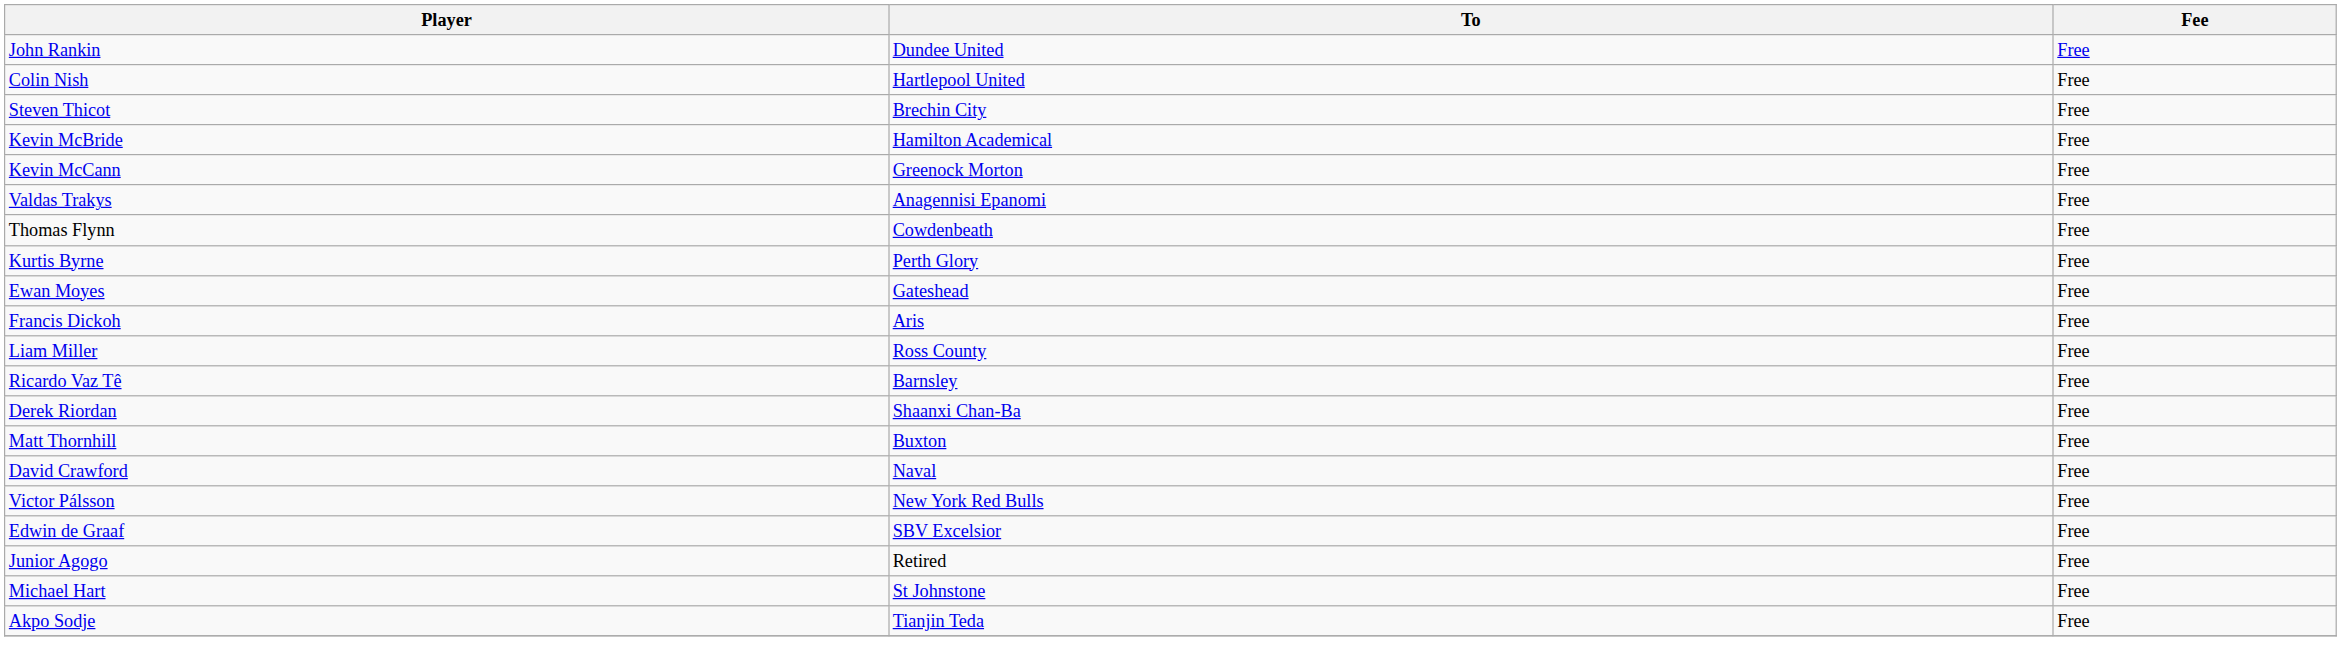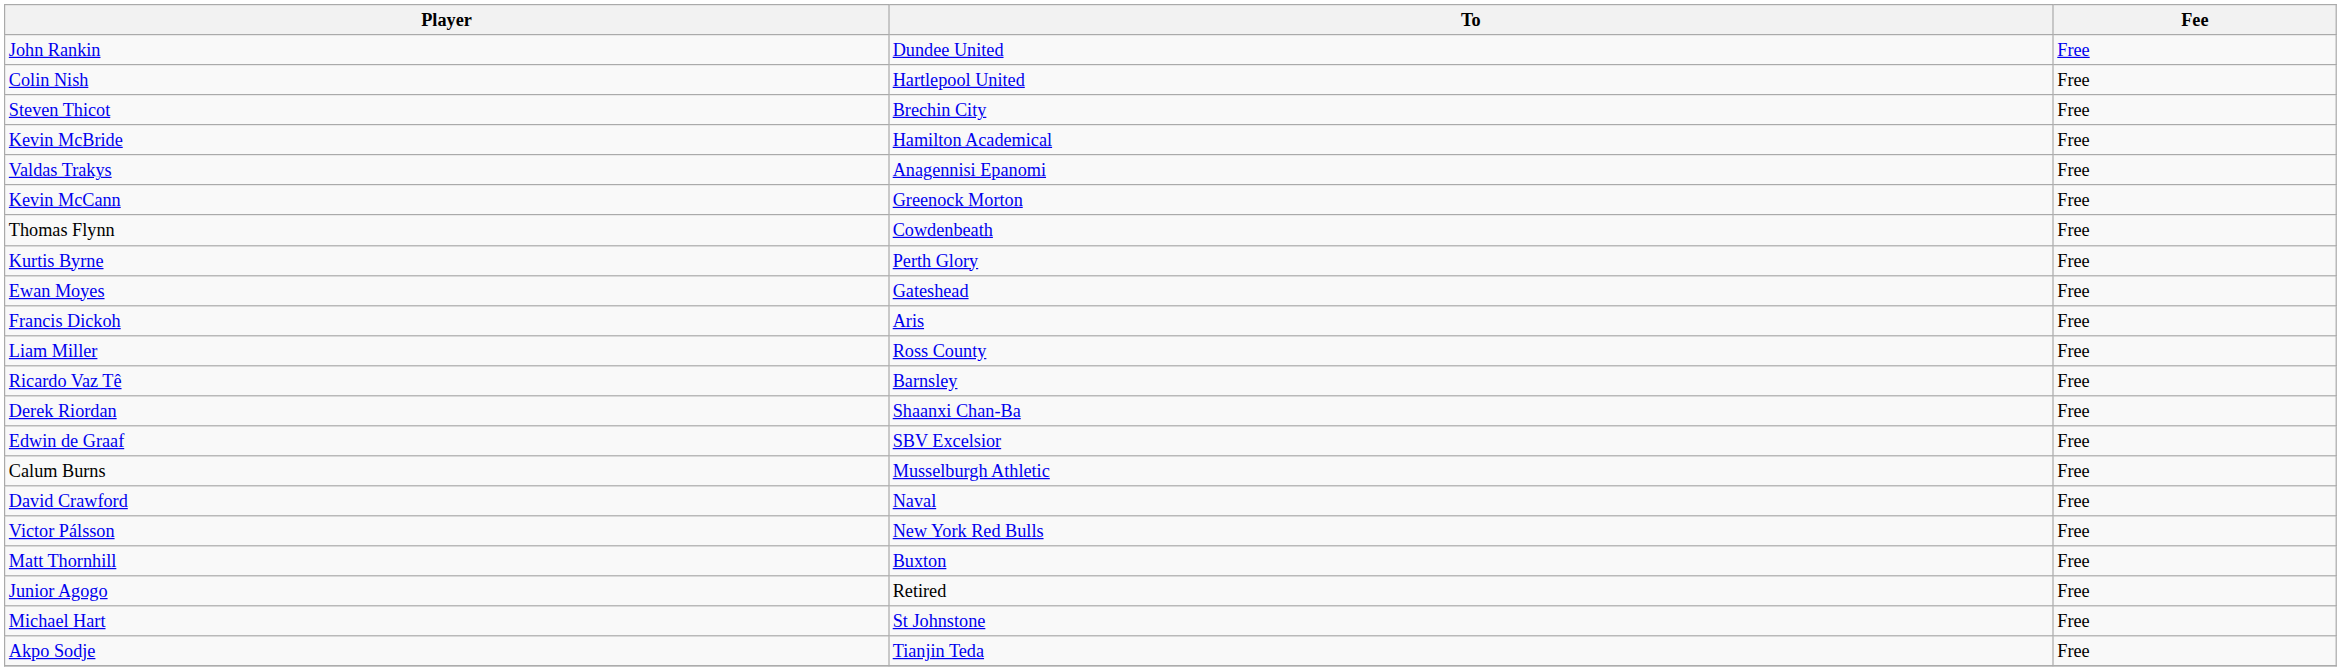 <table class="wikitable" style="text-align:center; font-size:95%;width:98%; text-align:left">
 <tr>
 <th><strong>Player</strong></th>
 <th><strong>To</strong></th>
 <th><strong>Fee</strong></th>
 </tr>
 <tr>
 <td> <a href='#'>John Rankin</a></td>
 <td> <a href='#'>Dundee United</a></td>
 <td><a href='#'>Free</a></td>
 </tr>
 <tr>
 <td> <a href='#'>Colin Nish</a></td>
 <td> <a href='#'>Hartlepool United</a></td>
 <td>Free</td>
 </tr>
 <tr>
 <td> <a href='#'>Steven Thicot</a></td>
 <td> <a href='#'>Brechin City</a></td>
 <td>Free</td>
 </tr>
 <tr>
 <td> <a href='#'>Kevin McBride</a></td>
 <td> <a href='#'>Hamilton Academical</a></td>
 <td>Free</td>
 </tr>
 <tr>
-<td> <a href='#'>Kevin McCann</a></td>
-<td> <a href='#'>Greenock Morton</a></td>
+<td> <a href='#'>Valdas Trakys</a></td>
+<td> <a href='#'>Anagennisi Epanomi</a></td>
 <td>Free</td>
 </tr>
 <tr>
-<td> <a href='#'>Valdas Trakys</a></td>
-<td> <a href='#'>Anagennisi Epanomi</a></td>
+<td> <a href='#'>Kevin McCann</a></td>
+<td> <a href='#'>Greenock Morton</a></td>
 <td>Free</td>
 </tr>
 <tr>
 <td> Thomas Flynn</td>
 <td> <a href='#'>Cowdenbeath</a></td>
 <td>Free</td>
 </tr>
 <tr>
 <td> <a href='#'>Kurtis Byrne</a></td>
 <td> <a href='#'>Perth Glory</a></td>
 <td>Free</td>
 </tr>
 <tr>
 <td> <a href='#'>Ewan Moyes</a></td>
 <td> <a href='#'>Gateshead</a></td>
 <td>Free</td>
 </tr>
 <tr>
 <td> <a href='#'>Francis Dickoh</a></td>
 <td> <a href='#'>Aris</a></td>
 <td>Free</td>
 </tr>
 <tr>
 <td> <a href='#'>Liam Miller</a></td>
 <td> <a href='#'>Ross County</a></td>
 <td>Free</td>
 </tr>
 <tr>
 <td> <a href='#'>Ricardo Vaz Tê</a></td>
 <td> <a href='#'>Barnsley</a></td>
 <td>Free</td>
 </tr>
 <tr>
 <td> <a href='#'>Derek Riordan</a></td>
 <td> <a href='#'>Shaanxi Chan-Ba</a></td>
 <td>Free</td>
 </tr>
 <tr>
-<td> <a href='#'>Matt Thornhill</a></td>
-<td> <a href='#'>Buxton</a></td>
+<td> <a href='#'>Edwin de Graaf</a></td>
+<td> <a href='#'>SBV Excelsior</a></td>
+<td>Free</td>
+</tr>
+<tr>
+<td> Calum Burns</td>
+<td> <a href='#'>Musselburgh Athletic</a></td>
 <td>Free</td>
 </tr>
 <tr>
 <td> <a href='#'>David Crawford</a></td>
 <td> <a href='#'>Naval</a></td>
 <td>Free</td>
 </tr>
 <tr>
 <td> <a href='#'>Victor Pálsson</a></td>
 <td> <a href='#'>New York Red Bulls</a></td>
 <td>Free</td>
 </tr>
 <tr>
-<td> <a href='#'>Edwin de Graaf</a></td>
-<td> <a href='#'>SBV Excelsior</a></td>
+<td> <a href='#'>Matt Thornhill</a></td>
+<td> <a href='#'>Buxton</a></td>
 <td>Free</td>
 </tr>
 <tr>
 <td> <a href='#'>Junior Agogo</a></td>
 <td>Retired</td>
 <td>Free</td>
 </tr>
 <tr>
 <td> <a href='#'>Michael Hart</a></td>
 <td> <a href='#'>St Johnstone</a></td>
 <td>Free</td>
 </tr>
 <tr>
 <td> <a href='#'>Akpo Sodje</a></td>
 <td> <a href='#'>Tianjin Teda</a></td>
 <td>Free</td>
 </tr>
 <tr>
 </tr>
 </table>
